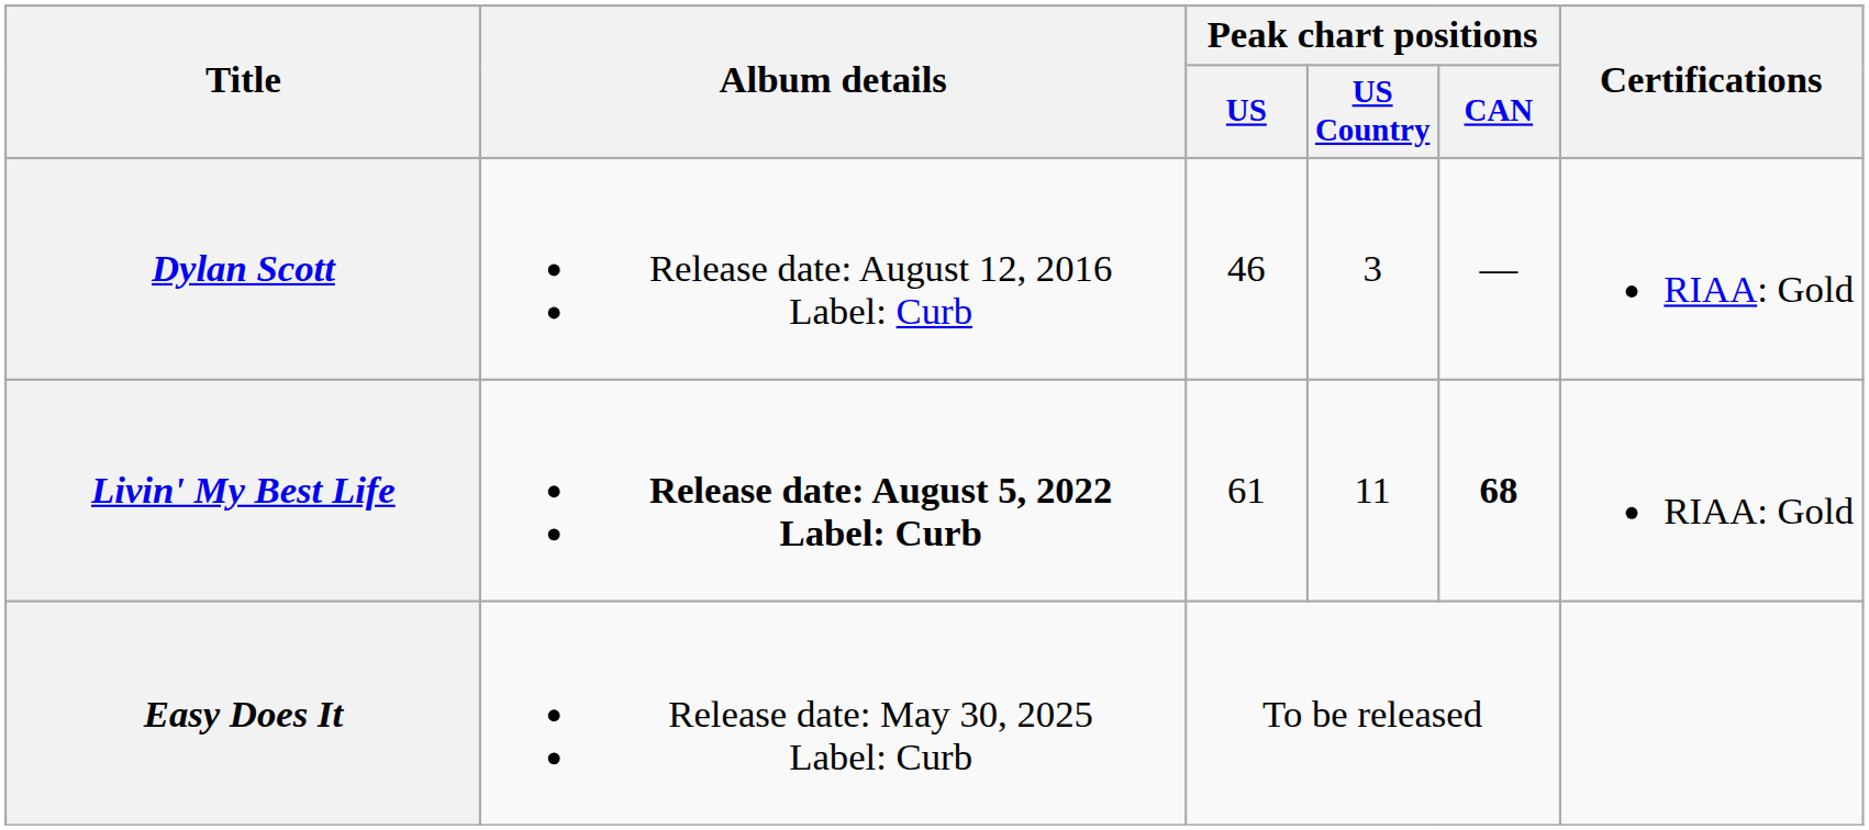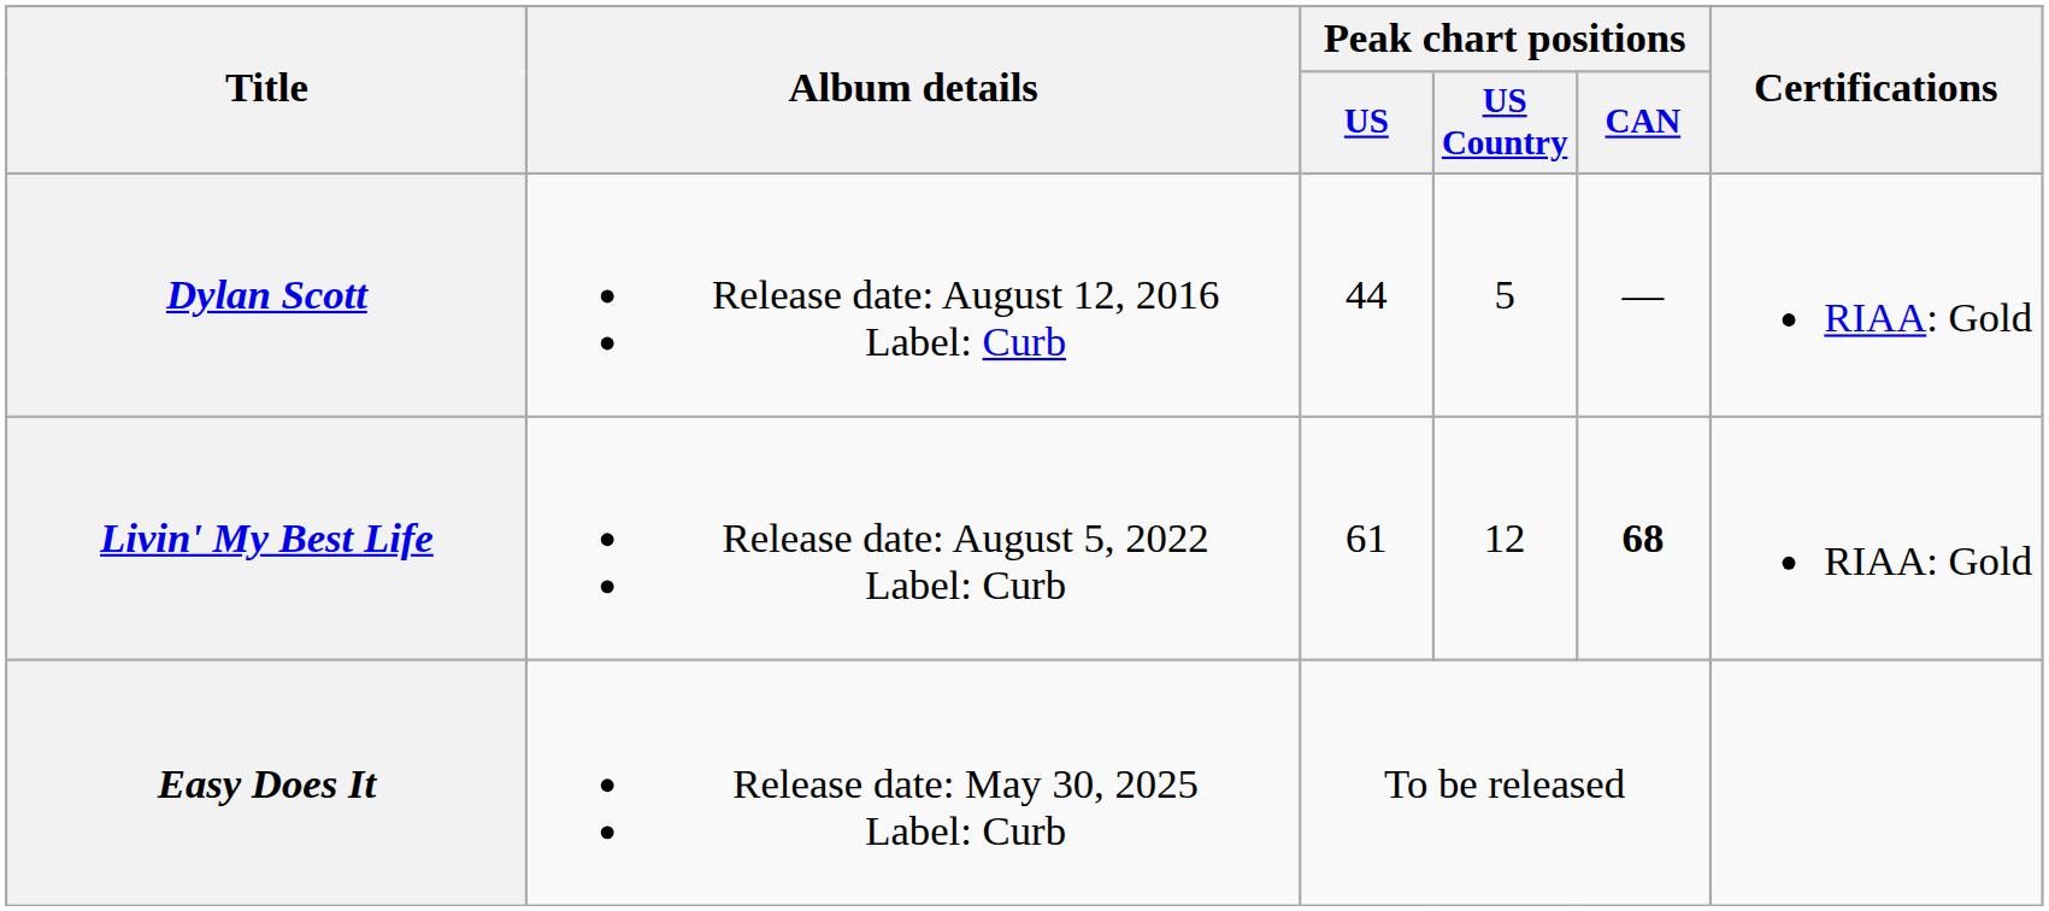 <table class="wikitable plainrowheaders" style="text-align:center;">
 <tr>
 <th scope="col" rowspan="2" style="width:12em;">Title</th>
 <th scope="col" rowspan="2" style="width:18em;">Album details</th>
 <th scope="col" colspan="3">Peak chart positions</th>
 <th scope="col" rowspan="2">Certifications</th>
 </tr>
 <tr style="font-size:smaller;">
 <th scope="col" width="45"><a href='#'>US</a><br></th>
 <th scope="col" width="45"><a href='#'>US<br>Country</a><br></th>
 <th scope="col" width="45"><a href='#'>CAN</a><br></th>
 </tr>
 <tr>
 <th scope="row"><em><a href='#'>Dylan Scott</a></em></th>
 <td><br><ul><li>Release date: August 12, 2016</li><li>Label: <a href='#'>Curb</a></li></ul></td>
-<td>46</td>
-<td>3</td>
+<td>44</td>
+<td>5</td>
 <td>—</td>
 <td><br><ul><li><a href='#'>RIAA</a>: Gold</li></ul></td>
 </tr>
 <tr>
 <th scope="row"><em><a href='#'>Livin' My Best Life</a></em></th>
-<td><strong><br><ul><li>Release date: August 5, 2022</li><li>Label: Curb</li></ul></strong></td>
+<td><br><ul><li>Release date: August 5, 2022</li><li>Label: Curb</li></ul></td>
 <td>61</td>
-<td>11</td>
+<td>12</td>
 <td><strong>68</strong></td>
 <td><br><ul><li>RIAA: Gold</li></ul></td>
 </tr>
 <tr>
 <th scope="row"><em>Easy Does It</em></th>
 <td><br><ul><li>Release date: May 30, 2025</li><li>Label: Curb</li></ul></td>
 <td colspan="3">To be released</td>
 <td></td>
 </tr>
 </table>
